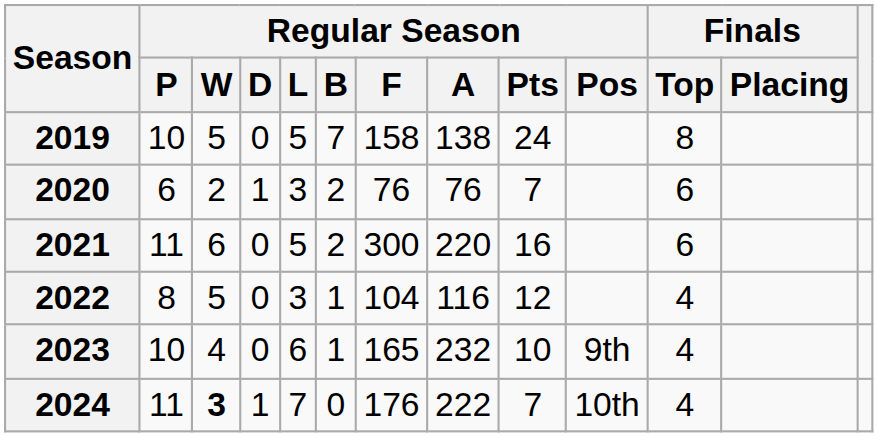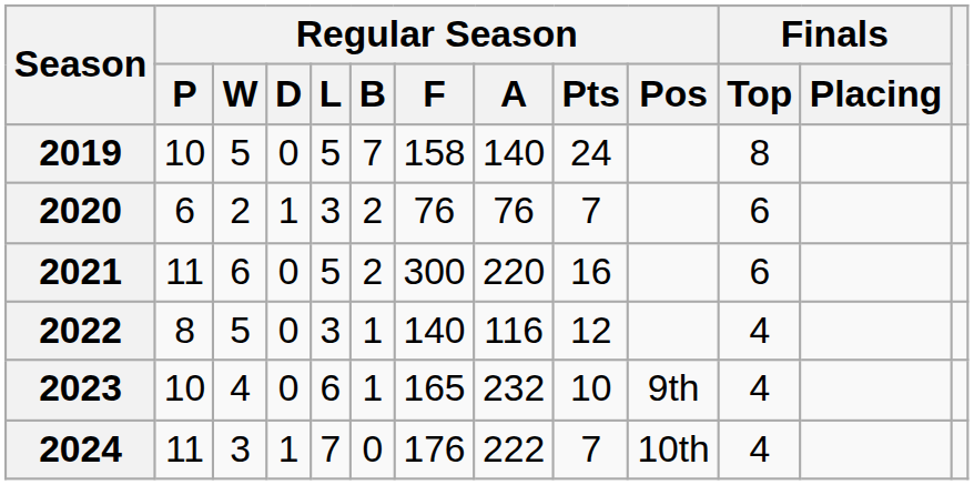 <table class="wikitable" style="text-align: center">
 <tr>
 <th rowspan="2" scope="col">Season</th>
 <th colspan="9" scope="col">Regular Season</th>
 <th colspan="2" scope="col">Finals</th>
 <th rowspan="2" scope="col"></th>
 </tr>
 <tr>
 <th scope="col">P</th>
 <th scope="col">W</th>
 <th scope="col">D</th>
 <th scope="col">L</th>
 <th scope="col">B</th>
 <th scope="col">F</th>
 <th scope="col">A</th>
 <th scope="col">Pts</th>
 <th scope="col">Pos</th>
 <th scope="col">Top</th>
 <th scope="col">Placing</th>
 </tr>
 <tr>
 <th scope="row">2019</th>
 <td>10</td>
 <td>5</td>
 <td>0</td>
 <td>5</td>
 <td>7</td>
 <td>158</td>
-<td>138</td>
+<td>140</td>
 <td>24</td>
 <td></td>
 <td>8</td>
 <td></td>
 <td></td>
 </tr>
 <tr>
 <th scope="row">2020</th>
 <td>6</td>
 <td>2</td>
 <td>1</td>
 <td>3</td>
 <td>2</td>
 <td>76</td>
 <td>76</td>
 <td>7</td>
 <td></td>
 <td>6</td>
 <td></td>
 <td></td>
 </tr>
 <tr>
 <th scope="row">2021</th>
 <td>11</td>
 <td>6</td>
 <td>0</td>
 <td>5</td>
 <td>2</td>
 <td>300</td>
 <td>220</td>
 <td>16</td>
 <td></td>
 <td>6</td>
 <td><em></em></td>
 <td></td>
 </tr>
 <tr>
 <th scope="row">2022</th>
 <td>8</td>
 <td>5</td>
 <td>0</td>
 <td>3</td>
 <td>1</td>
-<td>104</td>
+<td>140</td>
 <td>116</td>
 <td>12</td>
 <td></td>
 <td>4</td>
 <td></td>
 <td></td>
 </tr>
 <tr>
 <th scope="row">2023</th>
 <td>10</td>
 <td>4</td>
 <td>0</td>
 <td>6</td>
 <td>1</td>
 <td>165</td>
 <td>232</td>
 <td>10</td>
 <td>9th</td>
 <td>4</td>
 <td></td>
 <td></td>
 </tr>
 <tr>
 <th scope="row">2024</th>
 <td>11</td>
-<td><strong>3</strong></td>
+<td>3</td>
 <td>1</td>
 <td>7</td>
 <td>0</td>
 <td>176</td>
 <td>222</td>
 <td>7</td>
 <td>10th</td>
 <td>4</td>
 <td></td>
 <td></td>
 </tr>
 </table>
